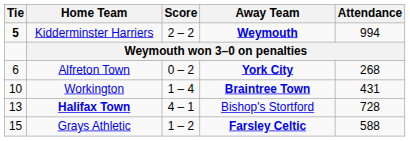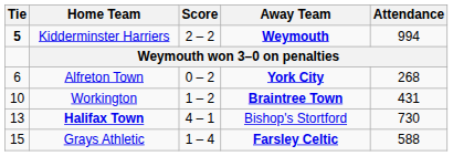 <table class="wikitable" style="text-align:center;">
 <tr>
 <th width=20>Tie</th>
 <th width=175>Home Team</th>
 <th width=20>Score</th>
 <th width=175>Away Team</th>
 <th width=20>Attendance</th>
 </tr>
 <tr>
 <td><strong>5</strong></td>
 <td><a href='#'>Kidderminster Harriers</a></td>
 <td>2 – 2</td>
 <td><strong><a href='#'>Weymouth</a></strong></td>
 <td>994</td>
 </tr>
 <tr>
 <td></td>
 <th colspan="5">Weymouth won 3–0 on penalties</th>
 </tr>
 <tr>
 <td>6</td>
 <td><a href='#'>Alfreton Town</a></td>
 <td>0 – 2</td>
 <td><strong><a href='#'>York City</a></strong></td>
 <td>268</td>
 </tr>
 <tr>
 <td>10</td>
 <td><a href='#'>Workington</a></td>
-<td>1 – 4</td>
+<td>1 – 2</td>
 <td><strong><a href='#'>Braintree Town</a></strong></td>
 <td>431</td>
 </tr>
 <tr>
 <td>13</td>
 <td><strong><a href='#'>Halifax Town</a></strong></td>
 <td>4 – 1</td>
 <td><a href='#'>Bishop's Stortford</a></td>
-<td>728</td>
+<td>730</td>
 </tr>
 <tr>
 <td>15</td>
 <td><a href='#'>Grays Athletic</a></td>
-<td>1 – 2</td>
+<td>1 – 4</td>
 <td><strong><a href='#'>Farsley Celtic</a></strong></td>
 <td>588</td>
 </tr>
 </table>
